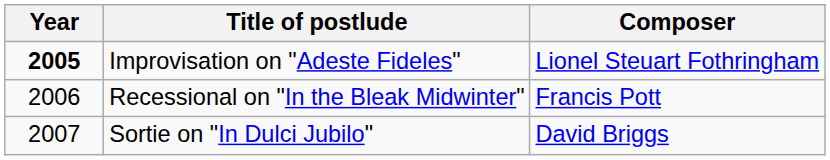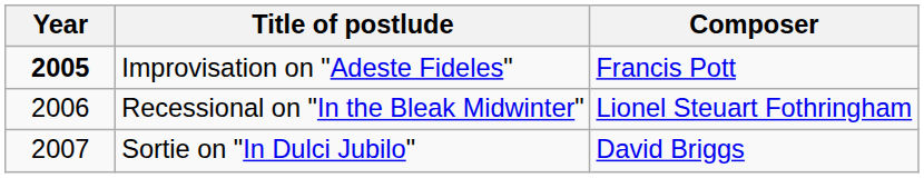 <table class="wikitable" style="max-width: 1000px;">
 <tr>
 <th width=60px>Year</th>
 <th width=>Title of postlude</th>
 <th width=>Composer</th>
 </tr>
 <tr valign=top>
 <td align=center><strong>2005</strong></td>
 <td>Improvisation on "<a href='#'>Adeste Fideles</a>"</td>
-<td><a href='#'>Lionel Steuart Fothringham</a></td>
+<td><a href='#'>Francis Pott</a></td>
 </tr>
 <tr valign=top>
 <td align=center>2006</td>
 <td>Recessional on "<a href='#'>In the Bleak Midwinter</a>"</td>
-<td><a href='#'>Francis Pott</a></td>
+<td><a href='#'>Lionel Steuart Fothringham</a></td>
 </tr>
 <tr valign=top>
 <td align=center>2007</td>
 <td>Sortie on "<a href='#'>In Dulci Jubilo</a>"</td>
 <td><a href='#'>David Briggs</a></td>
 </tr>
 </table>
